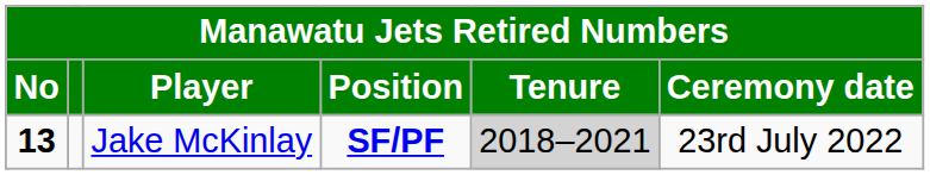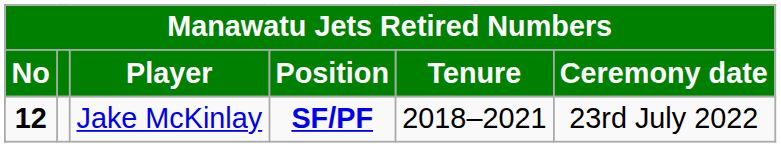 <table class="wikitable" style="text-align:center">
 <tr>
 <th colspan=6 style="background-color:#008000; color:white;"><strong>Manawatu Jets Retired Numbers</strong></th>
 </tr>
 <tr>
 <th style="background-color:#008000; color:white;"><strong>No</strong></th>
 <th style="background-color:#008000; color:white;"></th>
 <th style="background-color:#008000; color:white;"><strong>Player</strong></th>
 <th style="background-color:#008000; color:white;"><strong>Position</strong></th>
 <th style="background-color:#008000; color:white;"><strong>Tenure</strong></th>
 <th style="background-color:#008000; color:white;"><strong>Ceremony date</strong></th>
 </tr>
 <tr>
-<td><strong>13</strong></td>
+<td><strong>12</strong></td>
 <td></td>
 <td><a href='#'>Jake McKinlay</a></td>
 <td><strong><a href='#'>SF/PF</a></strong></td>
-<td style="background: lightgrey;">2018–2021</td>
+<td>2018–2021</td>
 <td>23rd July 2022</td>
 </tr>
 </table>
